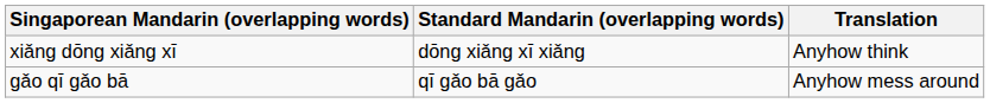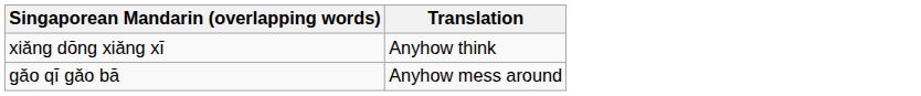 <table class=wikitable>
 <tr>
 <th>Singaporean Mandarin (overlapping words)</th>
-<th>Standard Mandarin (overlapping words)</th>
 <th>Translation</th>
 </tr>
 <tr>
 <td> xiǎng dōng xiǎng xī</td>
-<td> dōng xiǎng xī xiǎng</td>
 <td>Anyhow think</td>
 </tr>
 <tr>
 <td> gǎo qī gǎo bā</td>
-<td> qī gǎo bā gǎo</td>
 <td>Anyhow mess around</td>
 </tr>
 </table>
